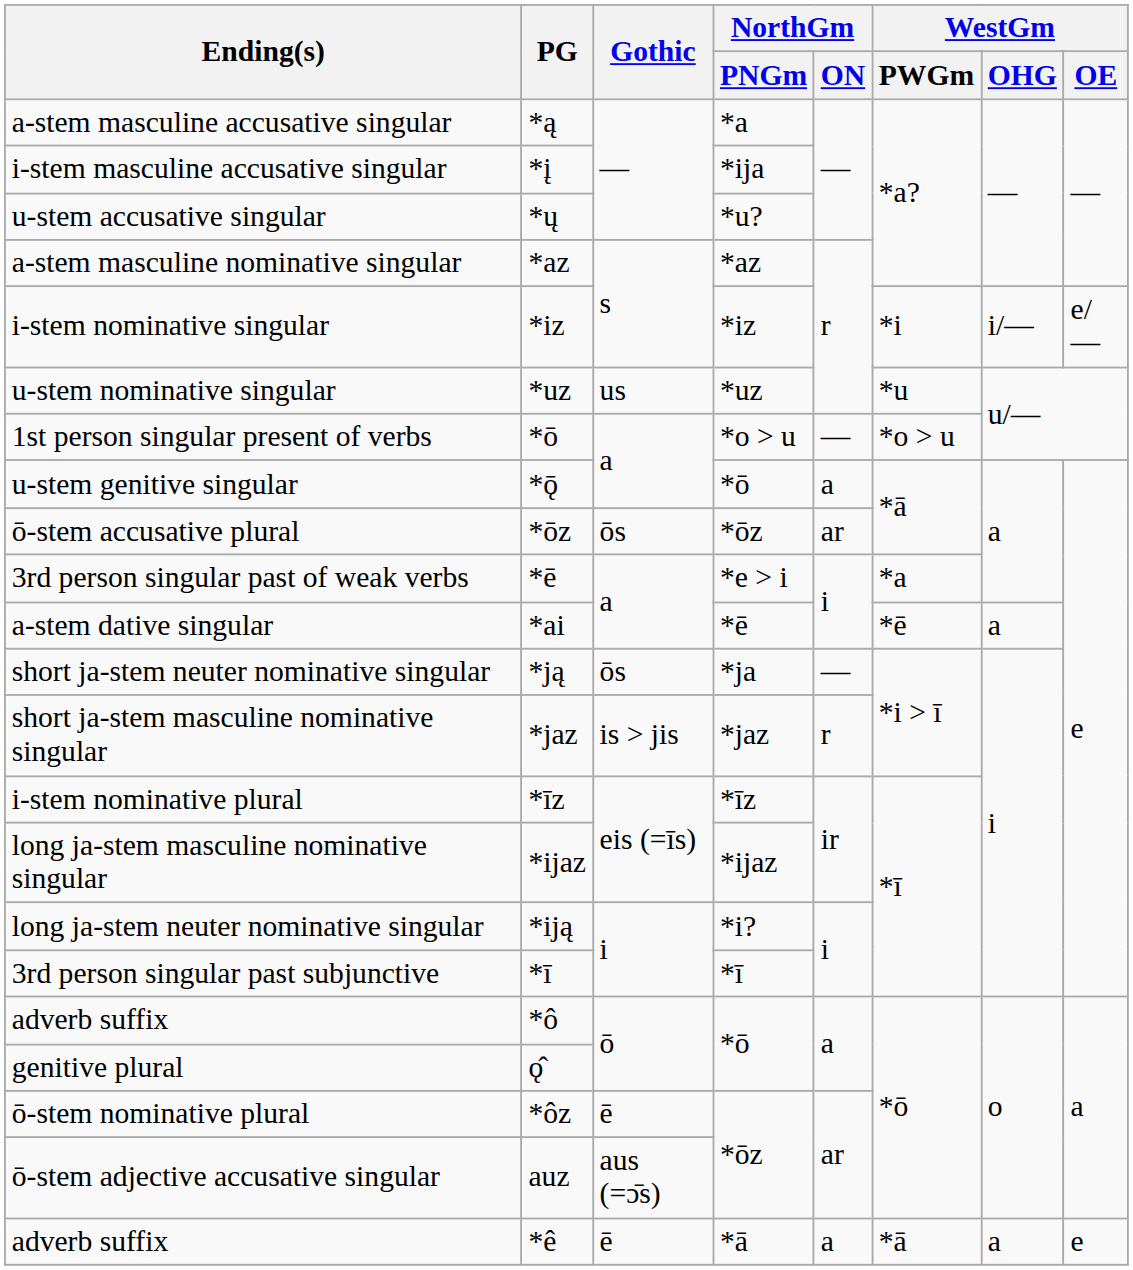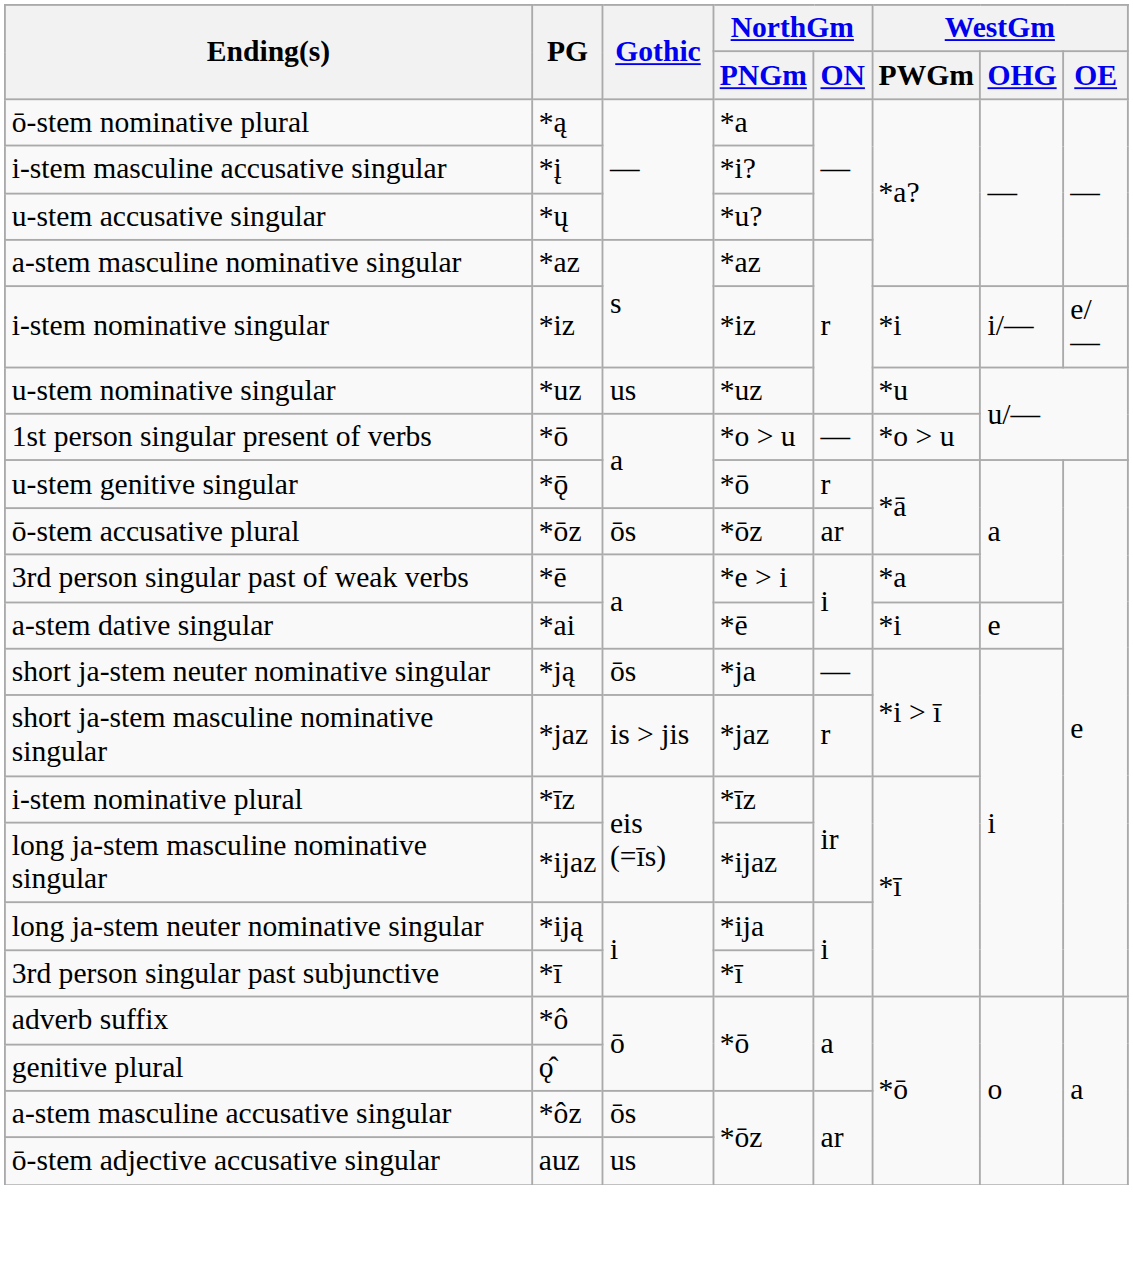 <table class="wikitable">
 <tr>
 <th rowspan=2>Ending(s)</th>
 <th rowspan=2>PG</th>
 <th rowspan=2><a href='#'>Gothic</a></th>
 <th colspan=2><a href='#'>NorthGm</a></th>
 <th colspan=3><a href='#'>WestGm</a></th>
 </tr>
 <tr>
 <th><a href='#'>PNGm</a></th>
 <th><a href='#'>ON</a></th>
 <th>PWGm</th>
 <th><a href='#'>OHG</a></th>
 <th><a href='#'>OE</a></th>
 </tr>
 <tr>
-<td>a-stem masculine accusative singular</td>
+<td>ō-stem nominative plural</td>
 <td lang="gem-x-proto">*ą</td>
 <td rowspan="3">—</td>
 <td lang="non-x-proto">*a</td>
 <td rowspan="3">—</td>
 <td rowspan="4" lang="gmw-x-proto">*a?</td>
 <td rowspan="4">—</td>
 <td rowspan="4">—</td>
 </tr>
 <tr>
 <td>i-stem masculine accusative singular</td>
 <td lang="gem-x-proto">*į</td>
-<td lang="non-x-proto">*ija</td>
+<td lang="non-x-proto">*i?</td>
 </tr>
 <tr>
 <td>u-stem accusative singular</td>
 <td lang="gem-x-proto">*ų</td>
 <td lang="non-x-proto">*u?</td>
 </tr>
 <tr>
 <td>a-stem masculine nominative singular</td>
 <td lang="gem-x-proto">*az</td>
 <td rowspan="2" lang="got-Latn">s</td>
 <td lang="non-x-proto">*az</td>
 <td rowspan="3" lang="non">r</td>
 </tr>
 <tr>
 <td>i-stem nominative singular</td>
 <td lang="gem-x-proto">*iz</td>
 <td lang="non-x-proto">*iz</td>
 <td lang="gmw-x-proto">*i</td>
 <td lang="goh">i/—</td>
 <td lang="ang">e/—</td>
 </tr>
 <tr>
 <td>u-stem nominative singular</td>
 <td lang="gem-x-proto">*uz</td>
 <td lang="got-Latn">us</td>
 <td lang="non-x-proto">*uz</td>
 <td lang="gmw-x-proto">*u</td>
 <td colspan="2" rowspan="2">u/—</td>
 </tr>
 <tr>
 <td>1st person singular present of verbs</td>
 <td lang="gem-x-proto">*ō</td>
 <td rowspan="2" lang="got-Latn">a</td>
 <td lang="non-x-proto">*o > u</td>
 <td>—</td>
 <td lang="gmw-x-proto">*o > u</td>
 </tr>
 <tr>
 <td>u-stem genitive singular</td>
 <td lang="gem-x-proto">*ǭ</td>
 <td lang="non-x-proto">*ō</td>
-<td lang="non">a</td>
+<td lang="non">r</td>
 <td rowspan="2" lang="gmw-x-proto">*ā</td>
 <td rowspan="3" lang="goh">a</td>
 <td rowspan="10" lang="ang">e</td>
 </tr>
 <tr>
 <td>ō-stem accusative plural</td>
 <td lang="gem-x-proto">*ōz</td>
 <td lang="got-Latn">ōs</td>
 <td lang="non-x-proto">*ōz</td>
 <td lang="non">ar</td>
 </tr>
 <tr>
 <td>3rd person singular past of weak verbs</td>
 <td lang="gem-x-proto">*ē</td>
 <td rowspan="2" lang="got-Latn">a</td>
 <td lang="non-x-proto">*e > i</td>
 <td rowspan="2" lang="non">i</td>
 <td lang="gmw-x-proto">*a</td>
 </tr>
 <tr>
 <td>a-stem dative singular</td>
 <td lang="gem-x-proto">*ai</td>
 <td lang="non-x-proto">*ē</td>
-<td lang="gmw-x-proto">*ē</td>
-<td lang="goh">a</td>
+<td lang="gmw-x-proto">*i</td>
+<td lang="oh">e</td>
 </tr>
 <tr>
 <td>short ja-stem neuter nominative singular</td>
 <td lang="gem-x-proto">*ją</td>
 <td lang="got-Latn">ōs</td>
 <td lang="non-x-proto">*ja</td>
 <td>—</td>
 <td rowspan="2" lang="gmw-x-proto">*i > ī</td>
 <td rowspan="6" lang="goh">i</td>
 </tr>
 <tr>
 <td>short ja-stem masculine nominative singular</td>
 <td lang="gem-x-proto">*jaz</td>
 <td lang="got-Latn">is > jis</td>
 <td lang="non-x-proto">*jaz</td>
 <td lang="non">r</td>
 </tr>
 <tr>
 <td>i-stem nominative plural</td>
 <td lang="gem-x-proto">*īz</td>
 <td rowspan="2" lang="got-Latn">eis (=īs)</td>
 <td lang="non-x-proto">*īz</td>
 <td rowspan="2" lang="non">ir</td>
 <td rowspan="4" lang="gmw-x-proto">*ī</td>
 </tr>
 <tr>
 <td>long ja-stem masculine nominative singular</td>
 <td lang="gem-x-proto">*ijaz</td>
 <td lang="non-x-proto">*ijaz</td>
 </tr>
 <tr>
 <td>long ja-stem neuter nominative singular</td>
 <td lang="gem-x-proto">*iją</td>
 <td rowspan="2" lang="got-Latn">i</td>
-<td lang="non-x-proto">*i?</td>
+<td lang="non-x-proto">*ija</td>
 <td rowspan="2" lang="non">i</td>
 </tr>
 <tr>
 <td>3rd person singular past subjunctive</td>
 <td lang="gem-x-proto">*ī</td>
 <td lang="non-x-proto">*ī</td>
 </tr>
 <tr>
 <td>adverb suffix</td>
 <td lang="gem-x-proto">*ô</td>
 <td rowspan="2" lang="got-Latn">ō</td>
 <td rowspan="2" lang="non-x-proto">*ō</td>
 <td rowspan="2" lang="non">a</td>
 <td rowspan="4" lang="gmw-x-proto">*ō</td>
 <td rowspan="4" lang="goh">o</td>
 <td rowspan="4" lang="ang">a</td>
 </tr>
 <tr>
 <td>genitive plural</td>
 <td lang="gem-x-proto">ǫ̂</td>
 </tr>
 <tr>
-<td>ō-stem nominative plural</td>
+<td>a-stem masculine accusative singular</td>
 <td lang="gem-x-proto">*ôz</td>
-<td lang="got-Latn">ē</td>
+<td lang="got-Latn">ōs</td>
 <td rowspan="2" lang="non-x-proto">*ōz</td>
 <td rowspan="2" lang="non">ar</td>
 </tr>
 <tr>
 <td>ō-stem adjective accusative singular</td>
 <td lang="gem-x-proto">auz</td>
-<td lang="got-Latn">aus (=ɔ̄s)</td>
-</tr>
-<tr>
-<td>adverb suffix</td>
-<td lang="gem-x-proto">*ê</td>
-<td lang="got-Latn">ē</td>
-<td lang="non-x-proto">*ā</td>
-<td lang="non">a</td>
-<td lang="gsw-x-proto">*ā</td>
-<td lang="goh">a</td>
-<td lang="ang">e</td>
+<td lang="got-Latn">us</td>
 </tr>
 </table>
